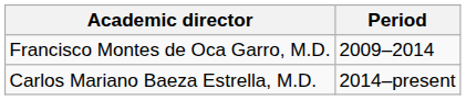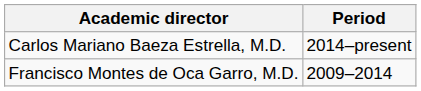 <table class="wikitable" style="font-size: 95%">
 <tr>
 <th>Academic director</th>
 <th>Period</th>
 </tr>
 <tr>
+<td>Carlos Mariano Baeza Estrella, M.D.</td>
+<td>2014–present</td>
+</tr>
+<tr>
 <td>Francisco Montes de Oca Garro, M.D.</td>
 <td>2009–2014</td>
 </tr>
-<tr>
-<td>Carlos Mariano Baeza Estrella, M.D.</td>
-<td>2014–present</td>
-</tr>
 </table>
